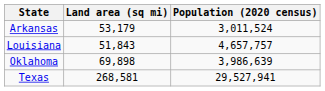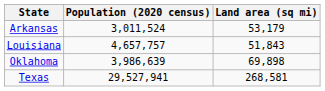 <table class="wikitable sortable" style="text-align:center">
 <tr>
 <th>State</th>
+<th>Population (2020 census)</th>
 <th>Land area (sq mi)</th>
-<th>Population (2020 census)</th>
 </tr>
 <tr>
 <td><a href='#'>Arkansas</a></td>
+<td>3,011,524</td>
 <td>53,179</td>
-<td>3,011,524</td>
 </tr>
 <tr>
 <td><a href='#'>Louisiana</a></td>
+<td>4,657,757</td>
 <td>51,843</td>
-<td>4,657,757</td>
 </tr>
 <tr>
 <td><a href='#'>Oklahoma</a></td>
+<td>3,986,639</td>
 <td>69,898</td>
-<td>3,986,639</td>
 </tr>
 <tr>
 <td><a href='#'>Texas</a></td>
+<td>29,527,941</td>
 <td>268,581</td>
-<td>29,527,941</td>
 </tr>
 </table>
